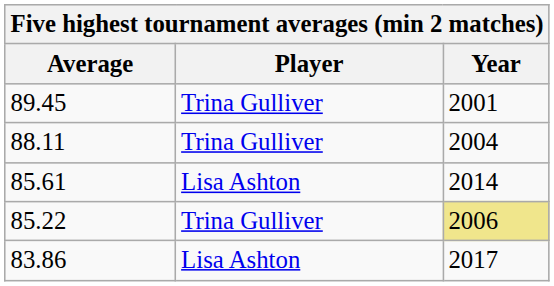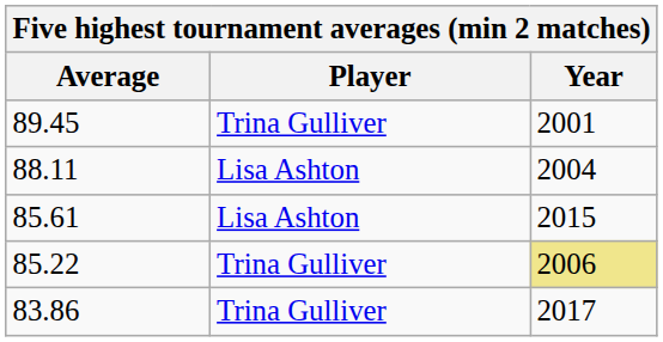 <table class="wikitable sortable">
 <tr>
 <th colspan=5>Five highest tournament averages (min 2 matches)</th>
 </tr>
 <tr>
 <th>Average</th>
 <th>Player</th>
 <th>Year</th>
 </tr>
 <tr>
 <td>89.45</td>
 <td> <a href='#'>Trina Gulliver</a></td>
 <td>2001</td>
 </tr>
 <tr>
 <td>88.11</td>
-<td> <a href='#'>Trina Gulliver</a></td>
+<td> <a href='#'>Lisa Ashton</a></td>
 <td>2004</td>
 </tr>
 <tr>
 <td>85.61</td>
 <td> <a href='#'>Lisa Ashton</a></td>
-<td>2014</td>
+<td>2015</td>
 </tr>
 <tr>
 <td>85.22</td>
 <td> <a href='#'>Trina Gulliver</a></td>
 <td style="background: khaki;">2006</td>
 </tr>
 <tr>
 <td>83.86</td>
-<td> <a href='#'>Lisa Ashton</a></td>
+<td> <a href='#'>Trina Gulliver</a></td>
 <td>2017</td>
 </tr>
 </table>
